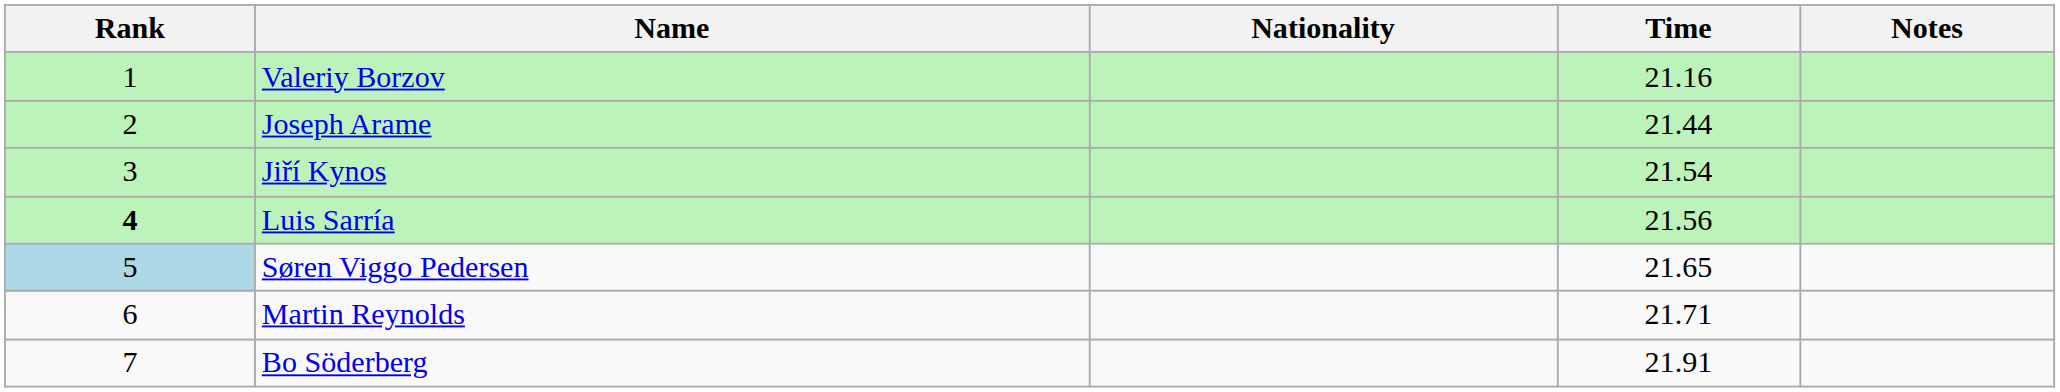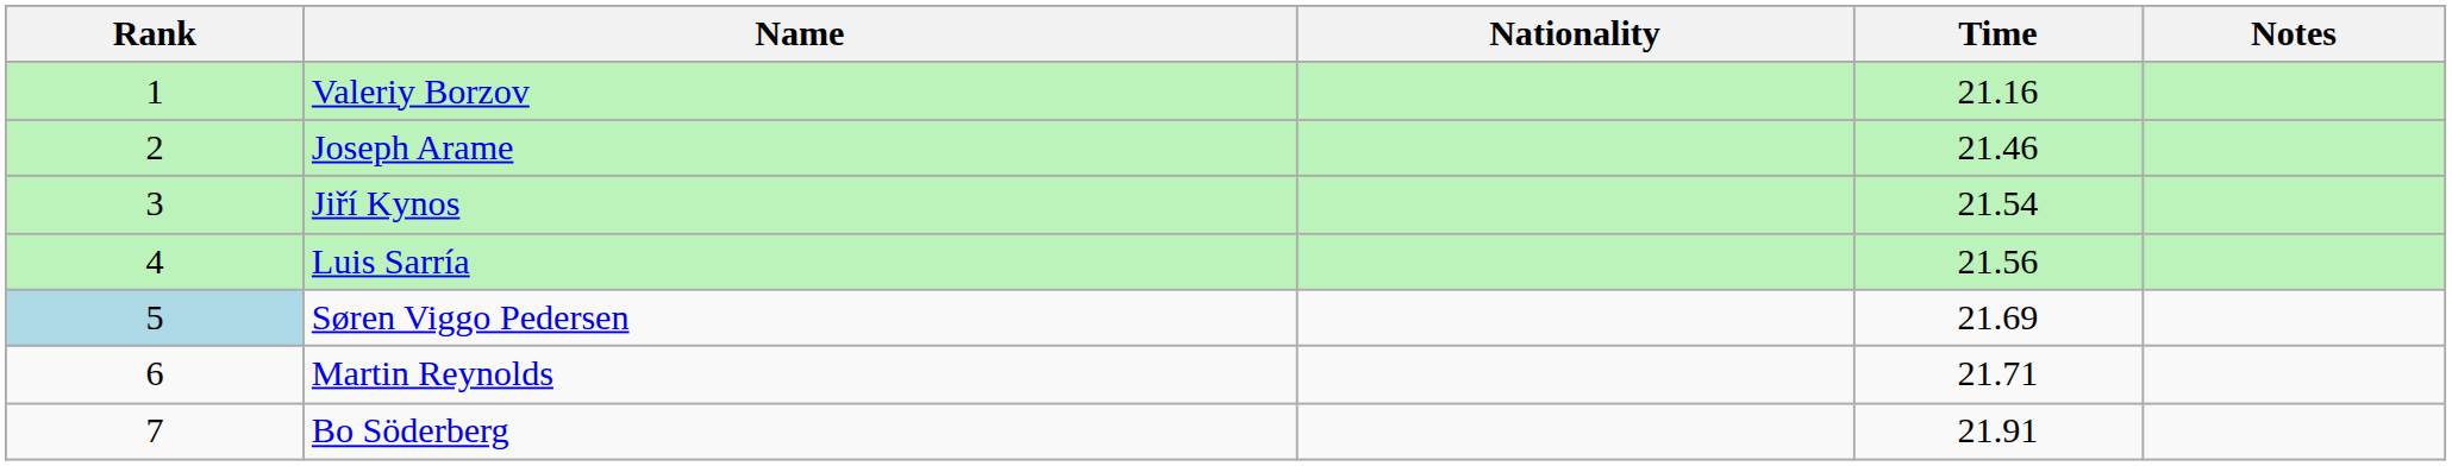 <table class="wikitable sortable" style="text-align:center;width: 55%">
 <tr>
 <th>Rank</th>
 <th>Name</th>
 <th>Nationality</th>
 <th>Time</th>
 <th>Notes</th>
 </tr>
 <tr bgcolor=bbf3bb>
 <td>1</td>
 <td align=left><a href='#'>Valeriy Borzov</a></td>
 <td align=left></td>
 <td>21.16</td>
 <td></td>
 </tr>
 <tr bgcolor=bbf3bb>
 <td>2</td>
 <td align=left><a href='#'>Joseph Arame</a></td>
 <td align=left></td>
-<td>21.44</td>
+<td>21.46</td>
 <td></td>
 </tr>
 <tr bgcolor=bbf3bb>
 <td>3</td>
 <td align=left><a href='#'>Jiří Kynos</a></td>
 <td align=left></td>
 <td>21.54</td>
 <td></td>
 </tr>
 <tr bgcolor=bbf3bb>
-<td><strong>4</strong></td>
+<td>4</td>
 <td align=left><a href='#'>Luis Sarría</a></td>
 <td align=left></td>
 <td>21.56</td>
 <td></td>
 </tr>
 <tr>
 <td style="background: lightblue;">5</td>
 <td align=left><a href='#'>Søren Viggo Pedersen</a></td>
 <td align=left></td>
-<td>21.65</td>
+<td>21.69</td>
 <td></td>
 </tr>
 <tr>
 <td>6</td>
 <td align=left><a href='#'>Martin Reynolds</a></td>
 <td align=left></td>
 <td>21.71</td>
 <td></td>
 </tr>
 <tr>
 <td>7</td>
 <td align=left><a href='#'>Bo Söderberg</a></td>
 <td align=left></td>
 <td>21.91</td>
 <td></td>
 </tr>
 </table>
